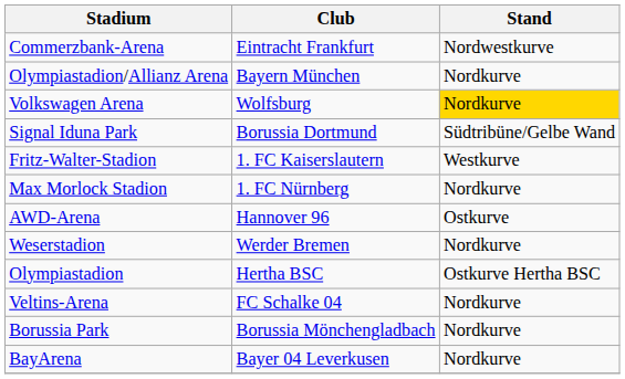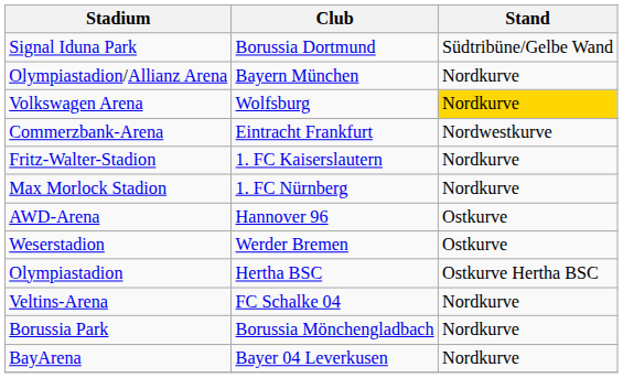 <table class="wikitable">
 <tr>
 <th>Stadium</th>
 <th>Club</th>
 <th>Stand</th>
 </tr>
 <tr>
-<td style="text-align:left;"><a href='#'>Commerzbank-Arena</a></td>
-<td><a href='#'>Eintracht Frankfurt</a></td>
-<td>Nordwestkurve</td>
+<td style="text-align:left;"><a href='#'>Signal Iduna Park</a></td>
+<td><a href='#'>Borussia Dortmund</a></td>
+<td>Südtribüne/Gelbe Wand</td>
 </tr>
 <tr>
 <td style="text-align:left;"><a href='#'>Olympiastadion</a>/<a href='#'>Allianz Arena</a></td>
 <td><a href='#'>Bayern München</a></td>
 <td>Nordkurve</td>
 </tr>
 <tr>
 <td style="text-align:left;"><a href='#'>Volkswagen Arena</a></td>
 <td><a href='#'>Wolfsburg</a></td>
 <td style="background: gold;">Nordkurve</td>
 </tr>
 <tr>
-<td style="text-align:left;"><a href='#'>Signal Iduna Park</a></td>
-<td><a href='#'>Borussia Dortmund</a></td>
-<td>Südtribüne/Gelbe Wand</td>
+<td style="text-align:left;"><a href='#'>Commerzbank-Arena</a></td>
+<td><a href='#'>Eintracht Frankfurt</a></td>
+<td>Nordwestkurve</td>
 </tr>
 <tr>
 <td style="text-align:left;"><a href='#'>Fritz-Walter-Stadion</a></td>
 <td><a href='#'>1. FC Kaiserslautern</a></td>
-<td>Westkurve</td>
+<td>Nordkurve</td>
 </tr>
 <tr>
 <td style="text-align:left;"><a href='#'>Max Morlock Stadion</a></td>
 <td><a href='#'>1. FC Nürnberg</a></td>
 <td>Nordkurve</td>
 </tr>
 <tr>
 <td style="text-align:left;"><a href='#'>AWD-Arena</a></td>
 <td><a href='#'>Hannover 96</a></td>
 <td>Ostkurve</td>
 </tr>
 <tr>
 <td style="text-align:left;"><a href='#'>Weserstadion</a></td>
 <td><a href='#'>Werder Bremen</a></td>
-<td>Nordkurve</td>
+<td>Ostkurve</td>
 </tr>
 <tr>
 <td style="text-align:left;"><a href='#'>Olympiastadion</a></td>
 <td><a href='#'>Hertha BSC</a></td>
 <td>Ostkurve Hertha BSC</td>
 </tr>
 <tr>
 <td style="text-align:left;"><a href='#'>Veltins-Arena</a></td>
 <td><a href='#'>FC Schalke 04</a></td>
 <td>Nordkurve</td>
 </tr>
 <tr>
 <td style="text-align:left;"><a href='#'>Borussia Park</a></td>
 <td><a href='#'>Borussia Mönchengladbach</a></td>
 <td>Nordkurve</td>
 </tr>
 <tr>
 <td style="text-align:left;"><a href='#'>BayArena</a></td>
 <td><a href='#'>Bayer 04 Leverkusen</a></td>
 <td>Nordkurve</td>
 </tr>
 <tr>
 </tr>
 </table>
